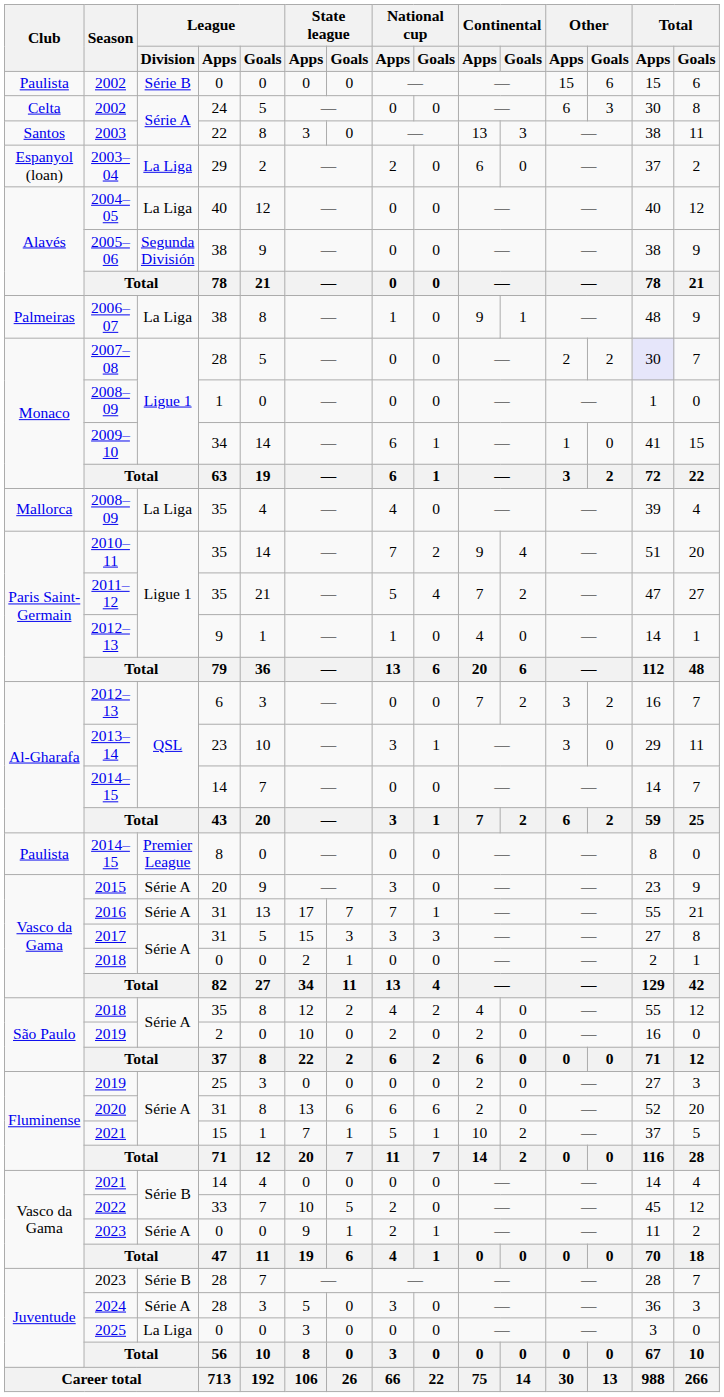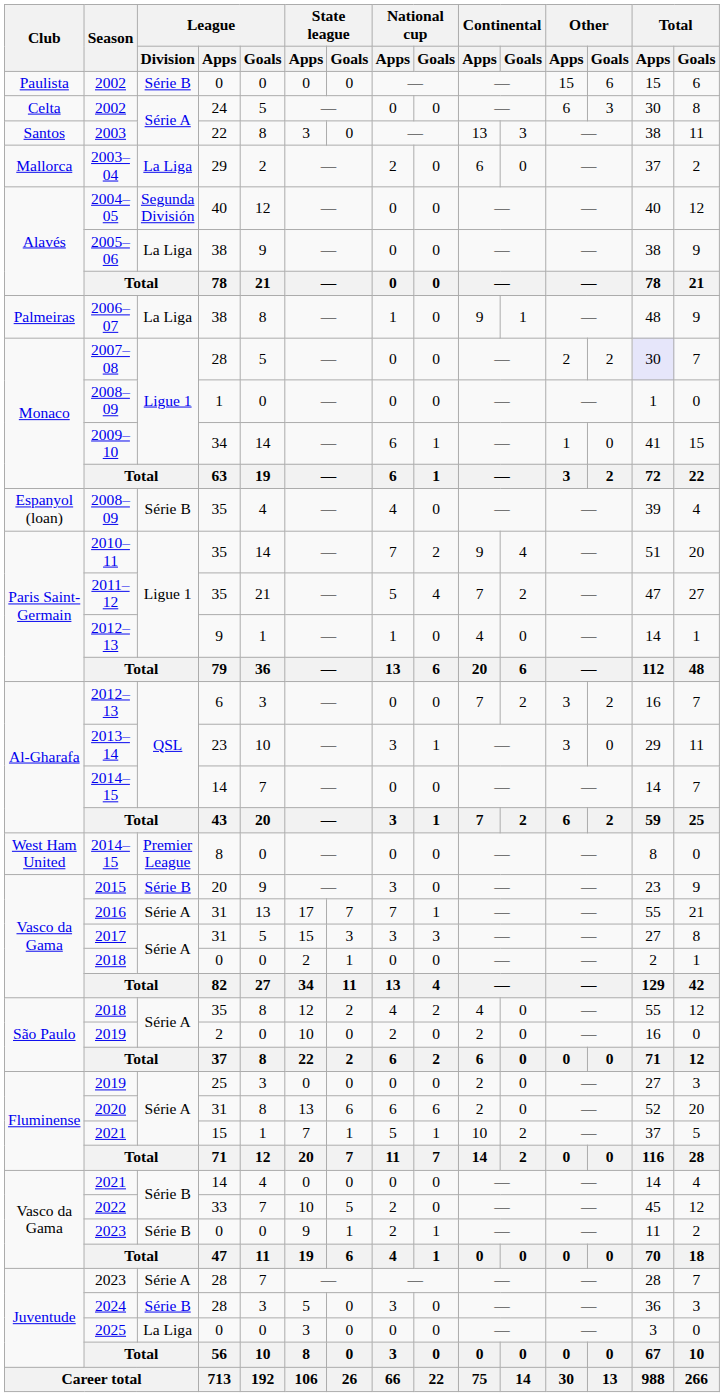 <table class="wikitable" style="text-align:center">
 <tr>
 <th rowspan="2">Club</th>
 <th rowspan="2">Season</th>
 <th colspan="3">League</th>
 <th colspan="2">State league</th>
 <th colspan="2">National cup</th>
 <th colspan="2">Continental</th>
 <th colspan="2">Other</th>
 <th colspan="2">Total</th>
 </tr>
 <tr>
 <th>Division</th>
 <th>Apps</th>
 <th>Goals</th>
 <th>Apps</th>
 <th>Goals</th>
 <th>Apps</th>
 <th>Goals</th>
 <th>Apps</th>
 <th>Goals</th>
 <th>Apps</th>
 <th>Goals</th>
 <th>Apps</th>
 <th>Goals</th>
 </tr>
 <tr>
 <td><a href='#'>Paulista</a></td>
 <td><a href='#'>2002</a></td>
 <td><a href='#'>Série B</a></td>
 <td>0</td>
 <td>0</td>
 <td>0</td>
 <td>0</td>
 <td colspan="2">—</td>
 <td colspan="2">—</td>
 <td>15</td>
 <td>6</td>
 <td>15</td>
 <td>6</td>
 </tr>
 <tr>
 <td><a href='#'>Celta</a></td>
 <td><a href='#'>2002</a></td>
 <td rowspan="2"><a href='#'>Série A</a></td>
 <td>24</td>
 <td>5</td>
 <td colspan="2">—</td>
 <td>0</td>
 <td>0</td>
 <td colspan="2">—</td>
 <td>6</td>
 <td>3</td>
 <td>30</td>
 <td>8</td>
 </tr>
 <tr>
 <td><a href='#'>Santos</a></td>
 <td><a href='#'>2003</a></td>
 <td>22</td>
 <td>8</td>
 <td>3</td>
 <td>0</td>
 <td colspan="2">—</td>
 <td>13</td>
 <td>3</td>
 <td colspan="2">—</td>
 <td>38</td>
 <td>11</td>
 </tr>
 <tr>
-<td><a href='#'>Espanyol</a> (loan)</td>
+<td><a href='#'>Mallorca</a></td>
 <td><a href='#'>2003–04</a></td>
 <td><a href='#'>La Liga</a></td>
 <td>29</td>
 <td>2</td>
 <td colspan="2">—</td>
 <td>2</td>
 <td>0</td>
 <td>6</td>
 <td>0</td>
 <td colspan="2">—</td>
 <td>37</td>
 <td>2</td>
 </tr>
 <tr>
 <td rowspan="3"><a href='#'>Alavés</a></td>
 <td><a href='#'>2004–05</a></td>
-<td>La Liga</td>
+<td><a href='#'>Segunda División</a></td>
 <td>40</td>
 <td>12</td>
 <td colspan="2">—</td>
 <td>0</td>
 <td>0</td>
 <td colspan="2">—</td>
 <td colspan="2">—</td>
 <td>40</td>
 <td>12</td>
 </tr>
 <tr>
 <td><a href='#'>2005–06</a></td>
-<td><a href='#'>Segunda División</a></td>
+<td>La Liga</td>
 <td>38</td>
 <td>9</td>
 <td colspan="2">—</td>
 <td>0</td>
 <td>0</td>
 <td colspan="2">—</td>
 <td colspan="2">—</td>
 <td>38</td>
 <td>9</td>
 </tr>
 <tr>
 <th colspan="2">Total</th>
 <th>78</th>
 <th>21</th>
 <th colspan="2">—</th>
 <th>0</th>
 <th>0</th>
 <th colspan="2">—</th>
 <th colspan="2">—</th>
 <th>78</th>
 <th>21</th>
 </tr>
 <tr>
 <td><a href='#'>Palmeiras</a></td>
 <td><a href='#'>2006–07</a></td>
 <td>La Liga</td>
 <td>38</td>
 <td>8</td>
 <td colspan="2">—</td>
 <td>1</td>
 <td>0</td>
 <td>9</td>
 <td>1</td>
 <td colspan="2">—</td>
 <td>48</td>
 <td>9</td>
 </tr>
 <tr>
 <td rowspan="4"><a href='#'>Monaco</a></td>
 <td><a href='#'>2007–08</a></td>
 <td rowspan="3"><a href='#'>Ligue 1</a></td>
 <td>28</td>
 <td>5</td>
 <td colspan="2">—</td>
 <td>0</td>
 <td>0</td>
 <td colspan="2">—</td>
 <td>2</td>
 <td>2</td>
 <td style="background: lavender;">30</td>
 <td>7</td>
 </tr>
 <tr>
 <td><a href='#'>2008–09</a></td>
 <td>1</td>
 <td>0</td>
 <td colspan="2">—</td>
 <td>0</td>
 <td>0</td>
 <td colspan="2">—</td>
 <td colspan="2">—</td>
 <td>1</td>
 <td>0</td>
 </tr>
 <tr>
 <td><a href='#'>2009–10</a></td>
 <td>34</td>
 <td>14</td>
 <td colspan="2">—</td>
 <td>6</td>
 <td>1</td>
 <td colspan="2">—</td>
 <td>1</td>
 <td>0</td>
 <td>41</td>
 <td>15</td>
 </tr>
 <tr>
 <th colspan="2">Total</th>
 <th>63</th>
 <th>19</th>
 <th colspan="2">—</th>
 <th>6</th>
 <th>1</th>
 <th colspan="2">—</th>
 <th>3</th>
 <th>2</th>
 <th>72</th>
 <th>22</th>
 </tr>
 <tr>
-<td><a href='#'>Mallorca</a></td>
+<td><a href='#'>Espanyol</a> (loan)</td>
 <td><a href='#'>2008–09</a></td>
-<td>La Liga</td>
+<td Campeonato Brasileiro Série B>Série B</td>
 <td>35</td>
 <td>4</td>
 <td colspan="2">—</td>
 <td>4</td>
 <td>0</td>
 <td colspan="2">—</td>
 <td colspan="2">—</td>
 <td>39</td>
 <td>4</td>
 </tr>
 <tr>
 <td rowspan="4"><a href='#'>Paris Saint-Germain</a></td>
 <td><a href='#'>2010–11</a></td>
 <td rowspan="3">Ligue 1</td>
 <td>35</td>
 <td>14</td>
 <td colspan="2">—</td>
 <td>7</td>
 <td>2</td>
 <td>9</td>
 <td>4</td>
 <td colspan="2">—</td>
 <td>51</td>
 <td>20</td>
 </tr>
 <tr>
 <td><a href='#'>2011–12</a></td>
 <td>35</td>
 <td>21</td>
 <td colspan="2">—</td>
 <td>5</td>
 <td>4</td>
 <td>7</td>
 <td>2</td>
 <td colspan="2">—</td>
 <td>47</td>
 <td>27</td>
 </tr>
 <tr>
 <td><a href='#'>2012–13</a></td>
 <td>9</td>
 <td>1</td>
 <td colspan="2">—</td>
 <td>1</td>
 <td>0</td>
 <td>4</td>
 <td>0</td>
 <td colspan="2">—</td>
 <td>14</td>
 <td>1</td>
 </tr>
 <tr>
 <th colspan="2">Total</th>
 <th>79</th>
 <th>36</th>
 <th colspan="2">—</th>
 <th>13</th>
 <th>6</th>
 <th>20</th>
 <th>6</th>
 <th colspan="2">—</th>
 <th>112</th>
 <th>48</th>
 </tr>
 <tr>
 <td rowspan="4"><a href='#'>Al-Gharafa</a></td>
 <td><a href='#'>2012–13</a></td>
 <td rowspan="3"><a href='#'>QSL</a></td>
 <td>6</td>
 <td>3</td>
 <td colspan="2">—</td>
 <td>0</td>
 <td>0</td>
 <td>7</td>
 <td>2</td>
 <td>3</td>
 <td>2</td>
 <td>16</td>
 <td>7</td>
 </tr>
 <tr>
 <td><a href='#'>2013–14</a></td>
 <td>23</td>
 <td>10</td>
 <td colspan="2">—</td>
 <td>3</td>
 <td>1</td>
 <td colspan="2">—</td>
 <td>3</td>
 <td>0</td>
 <td>29</td>
 <td>11</td>
 </tr>
 <tr>
 <td><a href='#'>2014–15</a></td>
 <td>14</td>
 <td>7</td>
 <td colspan="2">—</td>
 <td>0</td>
 <td>0</td>
 <td colspan="2">—</td>
 <td colspan="2">—</td>
 <td>14</td>
 <td>7</td>
 </tr>
 <tr>
 <th colspan="2">Total</th>
 <th>43</th>
 <th>20</th>
 <th colspan="2">—</th>
 <th>3</th>
 <th>1</th>
 <th>7</th>
 <th>2</th>
 <th>6</th>
 <th>2</th>
 <th>59</th>
 <th>25</th>
 </tr>
 <tr>
-<td><a href='#'>Paulista</a></td>
+<td><a href='#'>West Ham United</a></td>
 <td><a href='#'>2014–15</a></td>
 <td><a href='#'>Premier League</a></td>
 <td>8</td>
 <td>0</td>
 <td colspan="2">—</td>
 <td>0</td>
 <td>0</td>
 <td colspan="2">—</td>
 <td colspan="2">—</td>
 <td>8</td>
 <td>0</td>
 </tr>
 <tr>
 <td rowspan="5"><a href='#'>Vasco da Gama</a></td>
 <td><a href='#'>2015</a></td>
-<td>Série A</td>
+<td><a href='#'>Série B</a></td>
 <td>20</td>
 <td>9</td>
 <td colspan="2">—</td>
 <td>3</td>
 <td>0</td>
 <td colspan="2">—</td>
 <td colspan="2">—</td>
 <td>23</td>
 <td>9</td>
 </tr>
 <tr>
 <td><a href='#'>2016</a></td>
 <td>Série A</td>
 <td>31</td>
 <td>13</td>
 <td>17</td>
 <td>7</td>
 <td>7</td>
 <td>1</td>
 <td colspan="2">—</td>
 <td colspan="2">—</td>
 <td>55</td>
 <td>21</td>
 </tr>
 <tr>
 <td><a href='#'>2017</a></td>
 <td rowspan="2">Série A</td>
 <td>31</td>
 <td>5</td>
 <td>15</td>
 <td>3</td>
 <td>3</td>
 <td>3</td>
 <td colspan="2">—</td>
 <td colspan="2">—</td>
 <td>27</td>
 <td>8</td>
 </tr>
 <tr>
 <td><a href='#'>2018</a></td>
 <td>0</td>
 <td>0</td>
 <td>2</td>
 <td>1</td>
 <td>0</td>
 <td>0</td>
 <td colspan="2">—</td>
 <td colspan="2">—</td>
 <td>2</td>
 <td>1</td>
 </tr>
 <tr>
 <th colspan="2">Total</th>
 <th>82</th>
 <th>27</th>
 <th>34</th>
 <th>11</th>
 <th>13</th>
 <th>4</th>
 <th colspan="2">—</th>
 <th colspan="2">—</th>
 <th>129</th>
 <th>42</th>
 </tr>
 <tr>
 <td rowspan="3"><a href='#'>São Paulo</a></td>
 <td><a href='#'>2018</a></td>
 <td rowspan="2">Série A</td>
 <td>35</td>
 <td>8</td>
 <td>12</td>
 <td>2</td>
 <td>4</td>
 <td>2</td>
 <td>4</td>
 <td>0</td>
 <td colspan="2">—</td>
 <td>55</td>
 <td>12</td>
 </tr>
 <tr>
 <td><a href='#'>2019</a></td>
 <td>2</td>
 <td>0</td>
 <td>10</td>
 <td>0</td>
 <td>2</td>
 <td>0</td>
 <td>2</td>
 <td>0</td>
 <td colspan="2">—</td>
 <td>16</td>
 <td>0</td>
 </tr>
 <tr>
 <th colspan="2">Total</th>
 <th>37</th>
 <th>8</th>
 <th>22</th>
 <th>2</th>
 <th>6</th>
 <th>2</th>
 <th>6</th>
 <th>0</th>
 <th>0</th>
 <th>0</th>
 <th>71</th>
 <th>12</th>
 </tr>
 <tr>
 <td rowspan="4"><a href='#'>Fluminense</a></td>
 <td><a href='#'>2019</a></td>
 <td rowspan="3">Série A</td>
 <td>25</td>
 <td>3</td>
 <td>0</td>
 <td>0</td>
 <td>0</td>
 <td>0</td>
 <td>2</td>
 <td>0</td>
 <td colspan="2">—</td>
 <td>27</td>
 <td>3</td>
 </tr>
 <tr>
 <td><a href='#'>2020</a></td>
 <td>31</td>
 <td>8</td>
 <td>13</td>
 <td>6</td>
 <td>6</td>
 <td>6</td>
 <td>2</td>
 <td>0</td>
 <td colspan="2">—</td>
 <td>52</td>
 <td>20</td>
 </tr>
 <tr>
 <td><a href='#'>2021</a></td>
 <td>15</td>
 <td>1</td>
 <td>7</td>
 <td>1</td>
 <td>5</td>
 <td>1</td>
 <td>10</td>
 <td>2</td>
 <td colspan="2">—</td>
 <td>37</td>
 <td>5</td>
 </tr>
 <tr>
 <th colspan="2">Total</th>
 <th>71</th>
 <th>12</th>
 <th>20</th>
 <th>7</th>
 <th>11</th>
 <th>7</th>
 <th>14</th>
 <th>2</th>
 <th>0</th>
 <th>0</th>
 <th>116</th>
 <th>28</th>
 </tr>
 <tr>
 <td rowspan="4">Vasco da Gama</td>
 <td><a href='#'>2021</a></td>
 <td rowspan="2">Série B</td>
 <td>14</td>
 <td>4</td>
 <td>0</td>
 <td>0</td>
 <td>0</td>
 <td>0</td>
 <td colspan="2">—</td>
 <td colspan="2">—</td>
 <td>14</td>
 <td>4</td>
 </tr>
 <tr>
 <td><a href='#'>2022</a></td>
 <td>33</td>
 <td>7</td>
 <td>10</td>
 <td>5</td>
 <td>2</td>
 <td>0</td>
 <td colspan="2">—</td>
 <td colspan="2">—</td>
 <td>45</td>
 <td>12</td>
 </tr>
 <tr>
 <td><a href='#'>2023</a></td>
-<td>Série A</td>
+<td Campeonato Brasileiro Série B>Série B</td>
 <td>0</td>
 <td>0</td>
 <td>9</td>
 <td>1</td>
 <td>2</td>
 <td>1</td>
 <td colspan="2">—</td>
 <td colspan="2">—</td>
 <td>11</td>
 <td>2</td>
 </tr>
 <tr>
 <th colspan="2">Total</th>
 <th>47</th>
 <th>11</th>
 <th>19</th>
 <th>6</th>
 <th>4</th>
 <th>1</th>
 <th>0</th>
 <th>0</th>
 <th>0</th>
 <th>0</th>
 <th>70</th>
 <th>18</th>
 </tr>
 <tr>
 <td rowspan="4"><a href='#'>Juventude</a></td>
 <td>2023</td>
-<td Campeonato Brasileiro Série B>Série B</td>
+<td>Série A</td>
 <td>28</td>
 <td>7</td>
 <td colspan="2">—</td>
 <td colspan="2">—</td>
 <td colspan="2">—</td>
 <td colspan="2">—</td>
 <td>28</td>
 <td>7</td>
 </tr>
 <tr>
 <td><a href='#'>2024</a></td>
-<td Campeonato Brasileiro Série A>Série A</td>
+<td><a href='#'>Série B</a></td>
 <td>28</td>
 <td>3</td>
 <td>5</td>
 <td>0</td>
 <td>3</td>
 <td>0</td>
 <td colspan="2">—</td>
 <td colspan="2">—</td>
 <td>36</td>
 <td>3</td>
 </tr>
 <tr>
 <td><a href='#'>2025</a></td>
 <td>La Liga</td>
 <td>0</td>
 <td>0</td>
 <td>3</td>
 <td>0</td>
 <td>0</td>
 <td>0</td>
 <td colspan="2">—</td>
 <td colspan="2">—</td>
 <td>3</td>
 <td>0</td>
 </tr>
 <tr>
 <th colspan="2">Total</th>
 <th>56</th>
 <th>10</th>
 <th>8</th>
 <th>0</th>
 <th>3</th>
 <th>0</th>
 <th>0</th>
 <th>0</th>
 <th>0</th>
 <th>0</th>
 <th>67</th>
 <th>10</th>
 </tr>
 <tr>
 <th colspan="3">Career total</th>
 <th>713</th>
 <th>192</th>
 <th>106</th>
 <th>26</th>
 <th>66</th>
 <th>22</th>
 <th>75</th>
 <th>14</th>
 <th>30</th>
 <th>13</th>
 <th>988</th>
 <th>266</th>
 </tr>
 </table>
